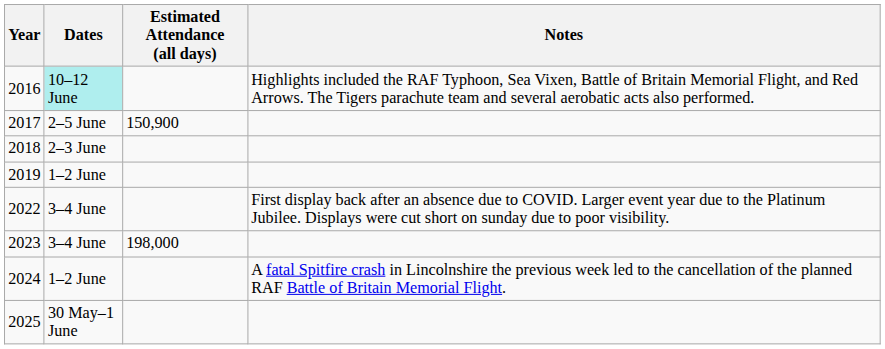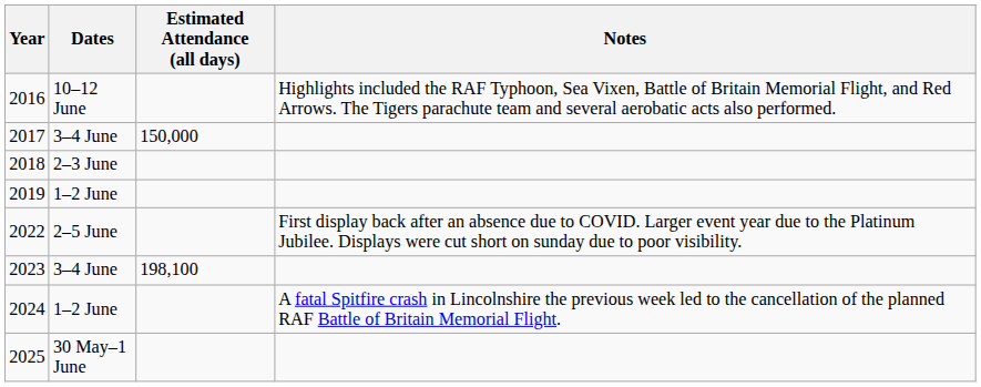 <table class="wikitable">
 <tr>
 <th>Year</th>
 <th>Dates</th>
 <th>Estimated Attendance<br>(all days)</th>
 <th>Notes</th>
 </tr>
 <tr>
 <td>2016</td>
-<td style="background: paleturquoise;">10–12 June</td>
+<td>10–12 June</td>
 <td></td>
 <td>Highlights included the RAF Typhoon, Sea Vixen, Battle of Britain Memorial Flight, and Red Arrows. The Tigers parachute team and several aerobatic acts also performed.</td>
 </tr>
 <tr>
 <td>2017</td>
-<td>2–5 June</td>
-<td>150,900</td>
+<td>3–4 June</td>
+<td>150,000</td>
 <td></td>
 </tr>
 <tr>
 <td>2018</td>
 <td>2–3 June</td>
 <td></td>
 <td></td>
 </tr>
 <tr>
 <td>2019</td>
 <td>1–2 June</td>
 <td></td>
 <td></td>
 </tr>
 <tr>
 <td>2022</td>
-<td>3–4 June</td>
+<td>2–5 June</td>
 <td></td>
 <td>First display back after an absence due to COVID. Larger event year due to the Platinum Jubilee. Displays were cut short on sunday due to poor visibility.</td>
 </tr>
 <tr>
 <td>2023</td>
 <td>3–4 June</td>
-<td>198,000</td>
+<td>198,100</td>
 <td></td>
 </tr>
 <tr>
 <td>2024</td>
 <td>1–2 June</td>
 <td></td>
 <td>A <a href='#'>fatal Spitfire crash</a> in Lincolnshire the previous week led to the cancellation of the planned RAF <a href='#'>Battle of Britain Memorial Flight</a>.</td>
 </tr>
 <tr>
 <td>2025</td>
 <td>30 May–1 June</td>
 <td></td>
 <td></td>
 </tr>
 </table>
